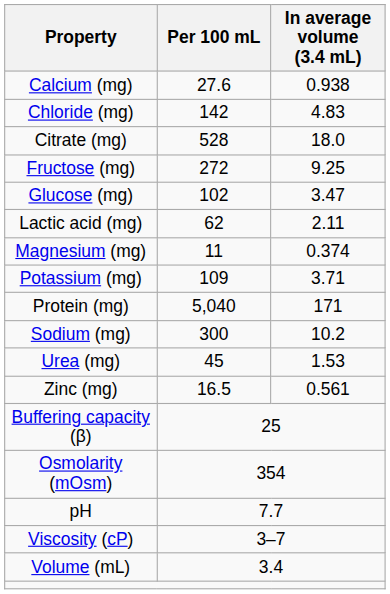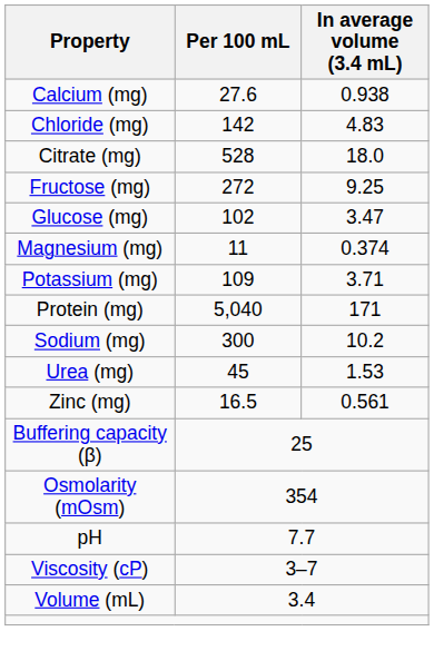 <table class="wikitable" style="text-align:center; margin:1em auto 1em auto; width:350px;">
 <tr>
 <th style="width:40%;">Property</th>
 <th style="width:30%;">Per 100 mL</th>
 <th style="width:30%;">In average volume (3.4 mL)</th>
 </tr>
 <tr>
 <td><a href='#'>Calcium</a> (mg)</td>
 <td>27.6</td>
 <td>0.938</td>
 </tr>
 <tr>
 <td><a href='#'>Chloride</a> (mg)</td>
 <td>142</td>
 <td>4.83</td>
 </tr>
 <tr>
 <td>Citrate (mg)</td>
 <td>528</td>
 <td>18.0</td>
 </tr>
 <tr>
 <td><a href='#'>Fructose</a> (mg)</td>
 <td>272</td>
 <td>9.25</td>
 </tr>
 <tr>
 <td><a href='#'>Glucose</a> (mg)</td>
 <td>102</td>
 <td>3.47</td>
-</tr>
-<tr>
-<td>Lactic acid (mg)</td>
-<td>62</td>
-<td>2.11</td>
 </tr>
 <tr>
 <td><a href='#'>Magnesium</a> (mg)</td>
 <td>11</td>
 <td>0.374</td>
 </tr>
 <tr>
 <td><a href='#'>Potassium</a> (mg)</td>
 <td>109</td>
 <td>3.71</td>
 </tr>
 <tr>
 <td>Protein (mg)</td>
 <td>5,040</td>
 <td>171</td>
 </tr>
 <tr>
 <td><a href='#'>Sodium</a> (mg)</td>
 <td>300</td>
 <td>10.2</td>
 </tr>
 <tr>
 <td><a href='#'>Urea</a> (mg)</td>
 <td>45</td>
 <td>1.53</td>
 </tr>
 <tr>
 <td>Zinc (mg)</td>
 <td>16.5</td>
 <td>0.561</td>
 </tr>
 <tr>
 <td><a href='#'>Buffering capacity</a> (β)</td>
 <td colspan="2">25</td>
 </tr>
 <tr>
 <td><a href='#'>Osmolarity</a> (<a href='#'>mOsm</a>)</td>
 <td colspan="2">354</td>
 </tr>
 <tr>
 <td>pH</td>
 <td colspan="2">7.7</td>
 </tr>
 <tr>
 <td><a href='#'>Viscosity</a> (<a href='#'>cP</a>)</td>
 <td colspan="2">3–7</td>
 </tr>
 <tr>
 <td><a href='#'>Volume</a> (mL)</td>
 <td colspan="2">3.4</td>
 </tr>
 <tr>
 <td colspan="3"></td>
 </tr>
 </table>
